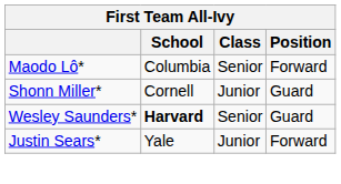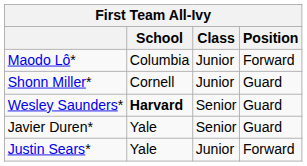 <table class="wikitable">
 <tr>
 <th colspan="4">First Team All-Ivy</th>
 </tr>
 <tr>
 <th></th>
 <th>School</th>
 <th>Class</th>
 <th>Position</th>
 </tr>
 <tr>
 <td><a href='#'>Maodo Lô</a>*</td>
 <td>Columbia</td>
-<td>Senior</td>
+<td>Junior</td>
 <td>Forward</td>
 </tr>
 <tr>
 <td><a href='#'>Shonn Miller</a>*</td>
 <td>Cornell</td>
 <td>Junior</td>
 <td>Guard</td>
 </tr>
 <tr>
 <td><a href='#'>Wesley Saunders</a>*</td>
 <td><strong>Harvard</strong></td>
 <td>Senior</td>
 <td>Guard</td>
 </tr>
 <tr>
+<td>Javier Duren*</td>
+<td>Yale</td>
+<td>Senior</td>
+<td>Guard</td>
+</tr>
+<tr>
 <td><a href='#'>Justin Sears</a>*</td>
 <td>Yale</td>
 <td>Junior</td>
 <td>Forward</td>
 </tr>
 </table>
